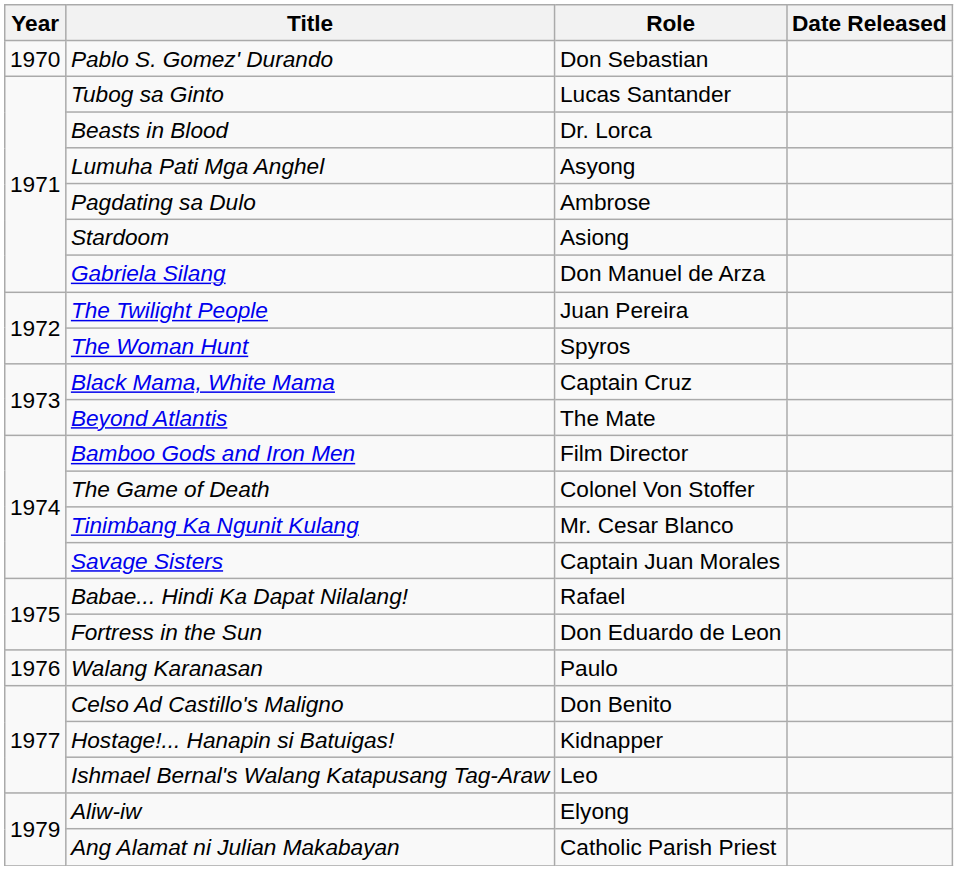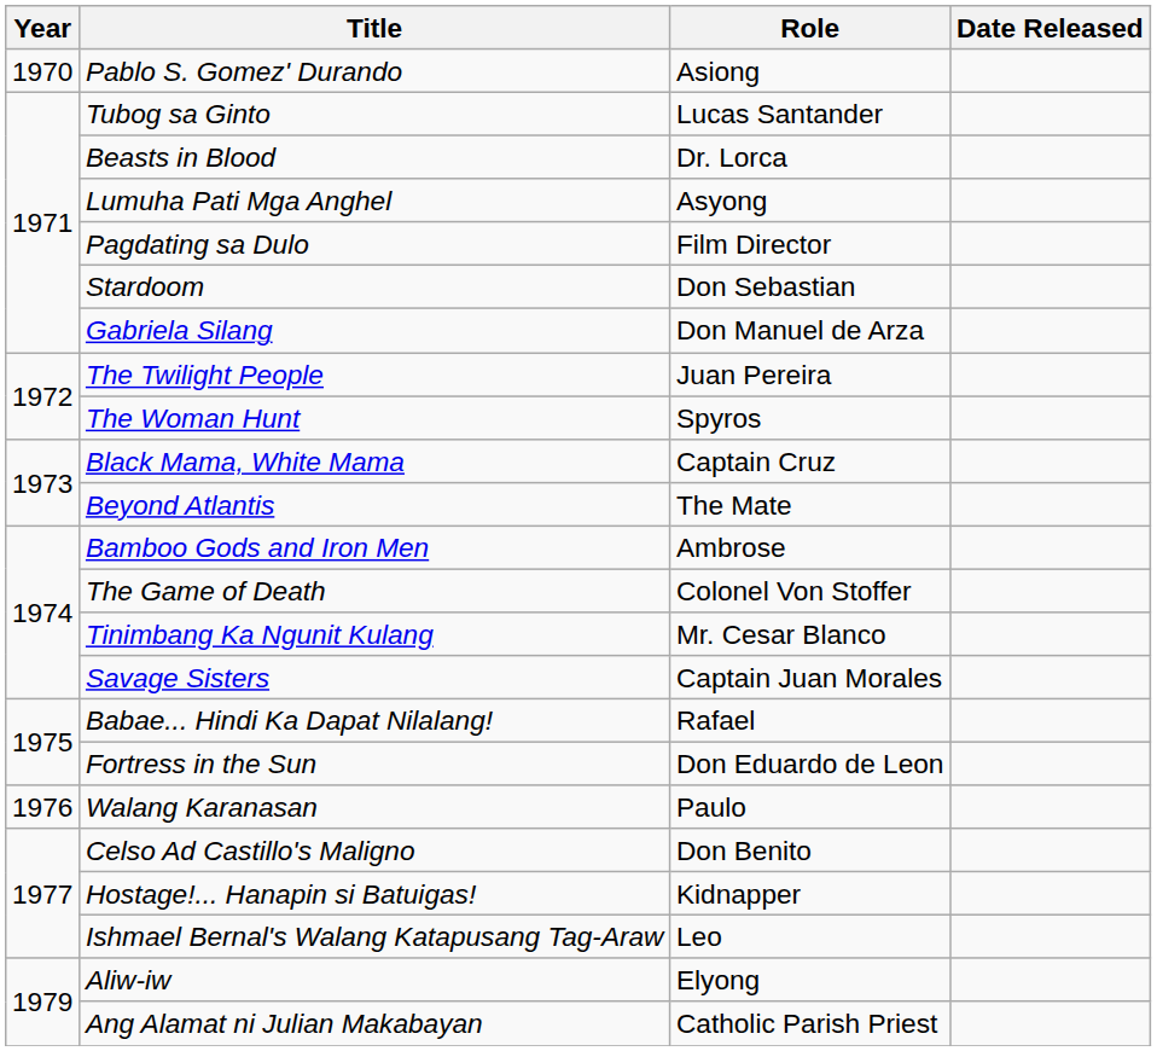 <table class="wikitable" style="font-size: 95%;">
 <tr>
 <th>Year</th>
 <th>Title</th>
 <th>Role</th>
 <th>Date Released</th>
 </tr>
 <tr>
 <td>1970</td>
 <td><em>Pablo S. Gomez' Durando</em></td>
-<td>Don Sebastian</td>
+<td>Asiong</td>
 <td></td>
 </tr>
 <tr>
 <td rowspan="6">1971</td>
 <td><em>Tubog sa Ginto</em></td>
 <td>Lucas Santander</td>
 <td></td>
 </tr>
 <tr>
 <td><em>Beasts in Blood</em></td>
 <td>Dr. Lorca</td>
 <td></td>
 </tr>
 <tr>
 <td><em>Lumuha Pati Mga Anghel</em></td>
 <td>Asyong</td>
 <td></td>
 </tr>
 <tr>
 <td><em>Pagdating sa Dulo</em></td>
-<td>Ambrose</td>
+<td>Film Director</td>
 <td></td>
 </tr>
 <tr>
 <td><em>Stardoom</em></td>
-<td>Asiong</td>
+<td>Don Sebastian</td>
 <td></td>
 </tr>
 <tr>
 <td><em><a href='#'>Gabriela Silang</a></em></td>
 <td>Don Manuel de Arza</td>
 <td></td>
 </tr>
 <tr>
 <td rowspan="2">1972</td>
 <td><em><a href='#'>The Twilight People</a></em></td>
 <td>Juan Pereira</td>
 <td></td>
 </tr>
 <tr>
 <td><em><a href='#'>The Woman Hunt</a></em></td>
 <td>Spyros</td>
 <td></td>
 </tr>
 <tr>
 <td rowspan="2">1973</td>
 <td><em><a href='#'>Black Mama, White Mama</a></em></td>
 <td>Captain Cruz</td>
 <td></td>
 </tr>
 <tr>
 <td><em><a href='#'>Beyond Atlantis</a></em></td>
 <td>The Mate</td>
 <td></td>
 </tr>
 <tr>
 <td rowspan="4">1974</td>
 <td><em><a href='#'>Bamboo Gods and Iron Men</a></em></td>
-<td>Film Director</td>
+<td>Ambrose</td>
 <td></td>
 </tr>
 <tr>
 <td><em>The Game of Death</em></td>
 <td>Colonel Von Stoffer</td>
 <td></td>
 </tr>
 <tr>
 <td><em><a href='#'>Tinimbang Ka Ngunit Kulang</a></em></td>
 <td>Mr. Cesar Blanco</td>
 <td></td>
 </tr>
 <tr>
 <td><em><a href='#'>Savage Sisters</a></em></td>
 <td>Captain Juan Morales</td>
 <td></td>
 </tr>
 <tr>
 <td rowspan="2">1975</td>
 <td><em>Babae... Hindi Ka Dapat Nilalang!</em></td>
 <td>Rafael</td>
 <td></td>
 </tr>
 <tr>
 <td><em>Fortress in the Sun</em></td>
 <td>Don Eduardo de Leon</td>
 <td></td>
 </tr>
 <tr>
 <td>1976</td>
 <td><em>Walang Karanasan</em></td>
 <td>Paulo</td>
 <td></td>
 </tr>
 <tr>
 <td rowspan="3">1977</td>
 <td><em>Celso Ad Castillo's Maligno</em></td>
 <td>Don Benito</td>
 <td></td>
 </tr>
 <tr>
 <td><em>Hostage!... Hanapin si Batuigas!</em></td>
 <td>Kidnapper</td>
 <td></td>
 </tr>
 <tr>
 <td><em>Ishmael Bernal's Walang Katapusang Tag-Araw</em></td>
 <td>Leo</td>
 <td></td>
 </tr>
 <tr>
 <td rowspan="2">1979</td>
 <td><em>Aliw-iw</em></td>
 <td>Elyong</td>
 <td></td>
 </tr>
 <tr>
 <td><em>Ang Alamat ni Julian Makabayan</em></td>
 <td>Catholic Parish Priest</td>
 <td></td>
 </tr>
 </table>
